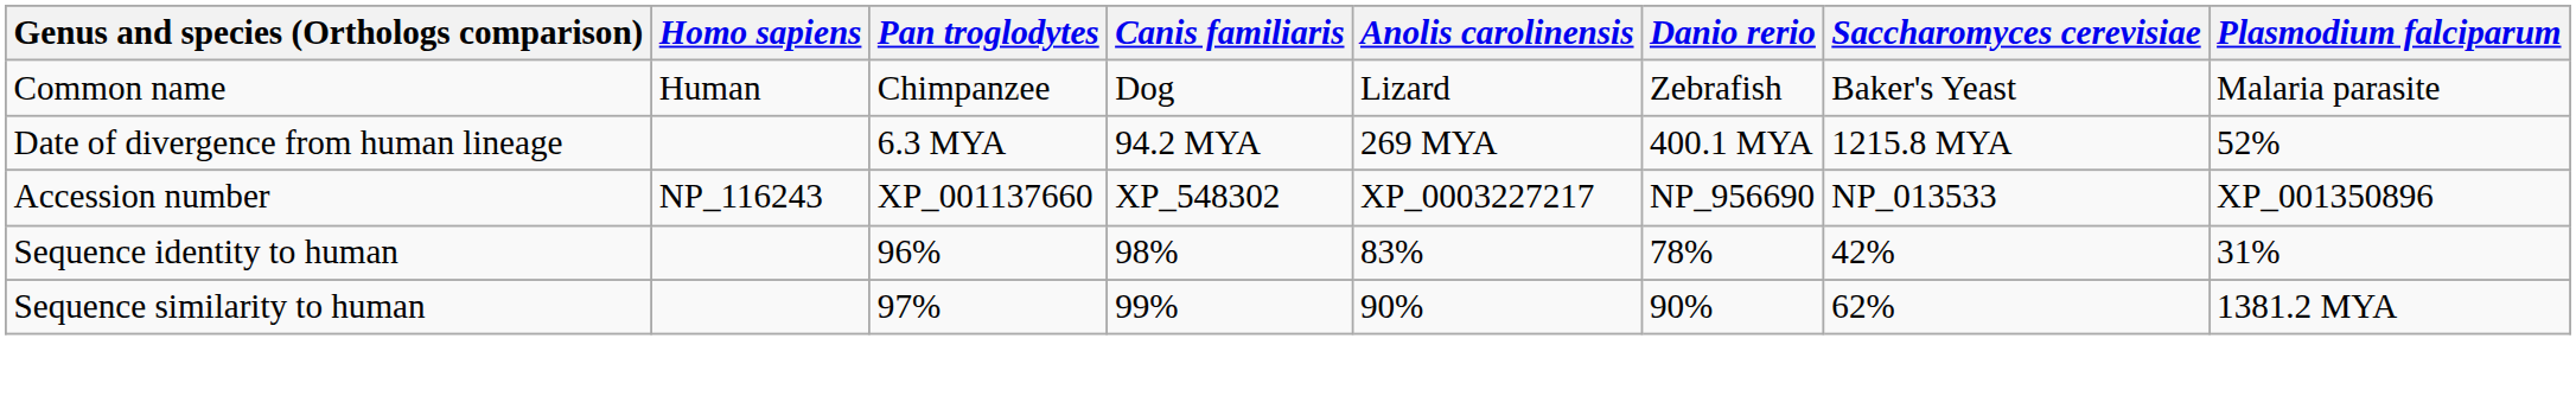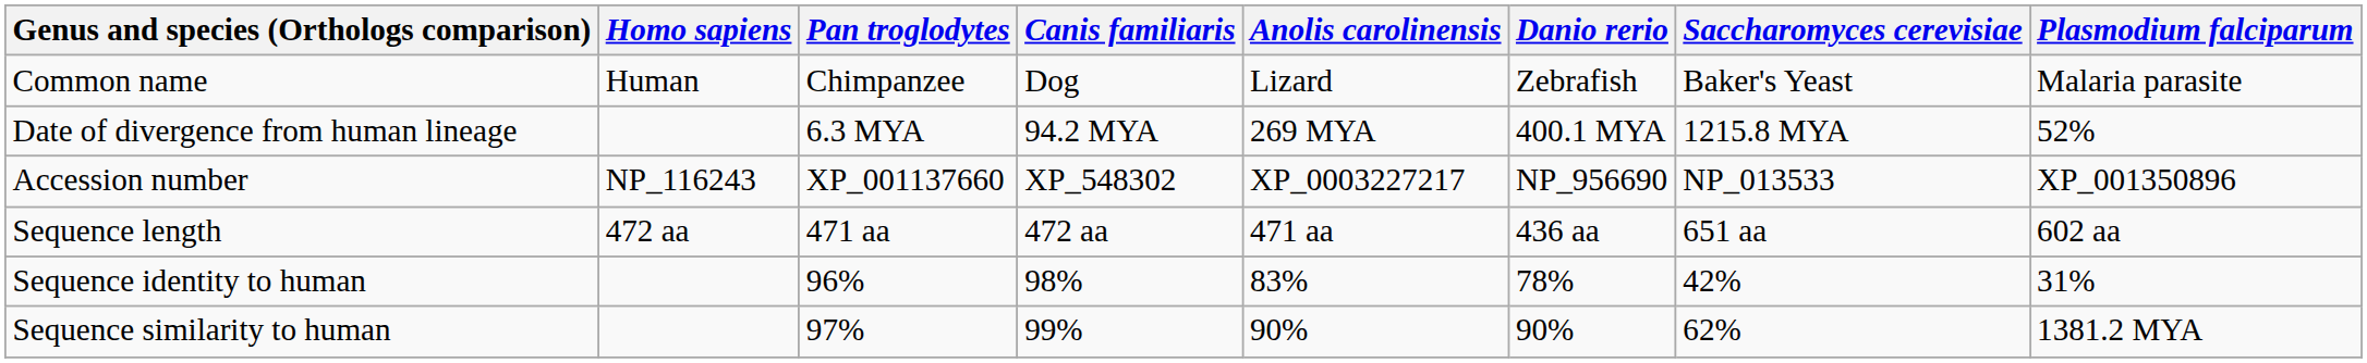 <table class="wikitable">
 <tr>
 <th>Genus and species (Orthologs comparison)</th>
 <th><em><a href='#'>Homo sapiens</a></em></th>
 <th><em><a href='#'>Pan troglodytes</a></em></th>
 <th><em><a href='#'>Canis familiaris</a></em></th>
 <th><em><a href='#'>Anolis carolinensis</a></em></th>
 <th><em><a href='#'>Danio rerio</a></em></th>
 <th><em><a href='#'>Saccharomyces cerevisiae</a></em></th>
 <th><em><a href='#'>Plasmodium falciparum</a></em></th>
 </tr>
 <tr>
 <td>Common name</td>
 <td>Human</td>
 <td>Chimpanzee</td>
 <td>Dog</td>
 <td>Lizard</td>
 <td>Zebrafish</td>
 <td>Baker's Yeast</td>
 <td>Malaria parasite</td>
 </tr>
 <tr>
 <td>Date of divergence from human lineage</td>
 <td></td>
 <td>6.3 MYA</td>
 <td>94.2 MYA</td>
 <td>269 MYA</td>
 <td>400.1 MYA</td>
 <td>1215.8 MYA</td>
 <td>52%</td>
 </tr>
 <tr>
 <td>Accession number</td>
 <td>NP_116243</td>
 <td>XP_001137660</td>
 <td>XP_548302</td>
 <td>XP_0003227217</td>
 <td>NP_956690</td>
 <td>NP_013533</td>
 <td>XP_001350896</td>
 </tr>
 <tr>
+<td>Sequence length</td>
+<td>472 aa</td>
+<td>471 aa</td>
+<td>472 aa</td>
+<td>471 aa</td>
+<td>436 aa</td>
+<td>651 aa</td>
+<td>602 aa</td>
+</tr>
+<tr>
 <td>Sequence identity to human</td>
 <td></td>
 <td>96%</td>
 <td>98%</td>
 <td>83%</td>
 <td>78%</td>
 <td>42%</td>
 <td>31%</td>
 </tr>
 <tr>
 <td>Sequence similarity to human</td>
 <td></td>
 <td>97%</td>
 <td>99%</td>
 <td>90%</td>
 <td>90%</td>
 <td>62%</td>
 <td>1381.2 MYA</td>
 </tr>
 </table>
